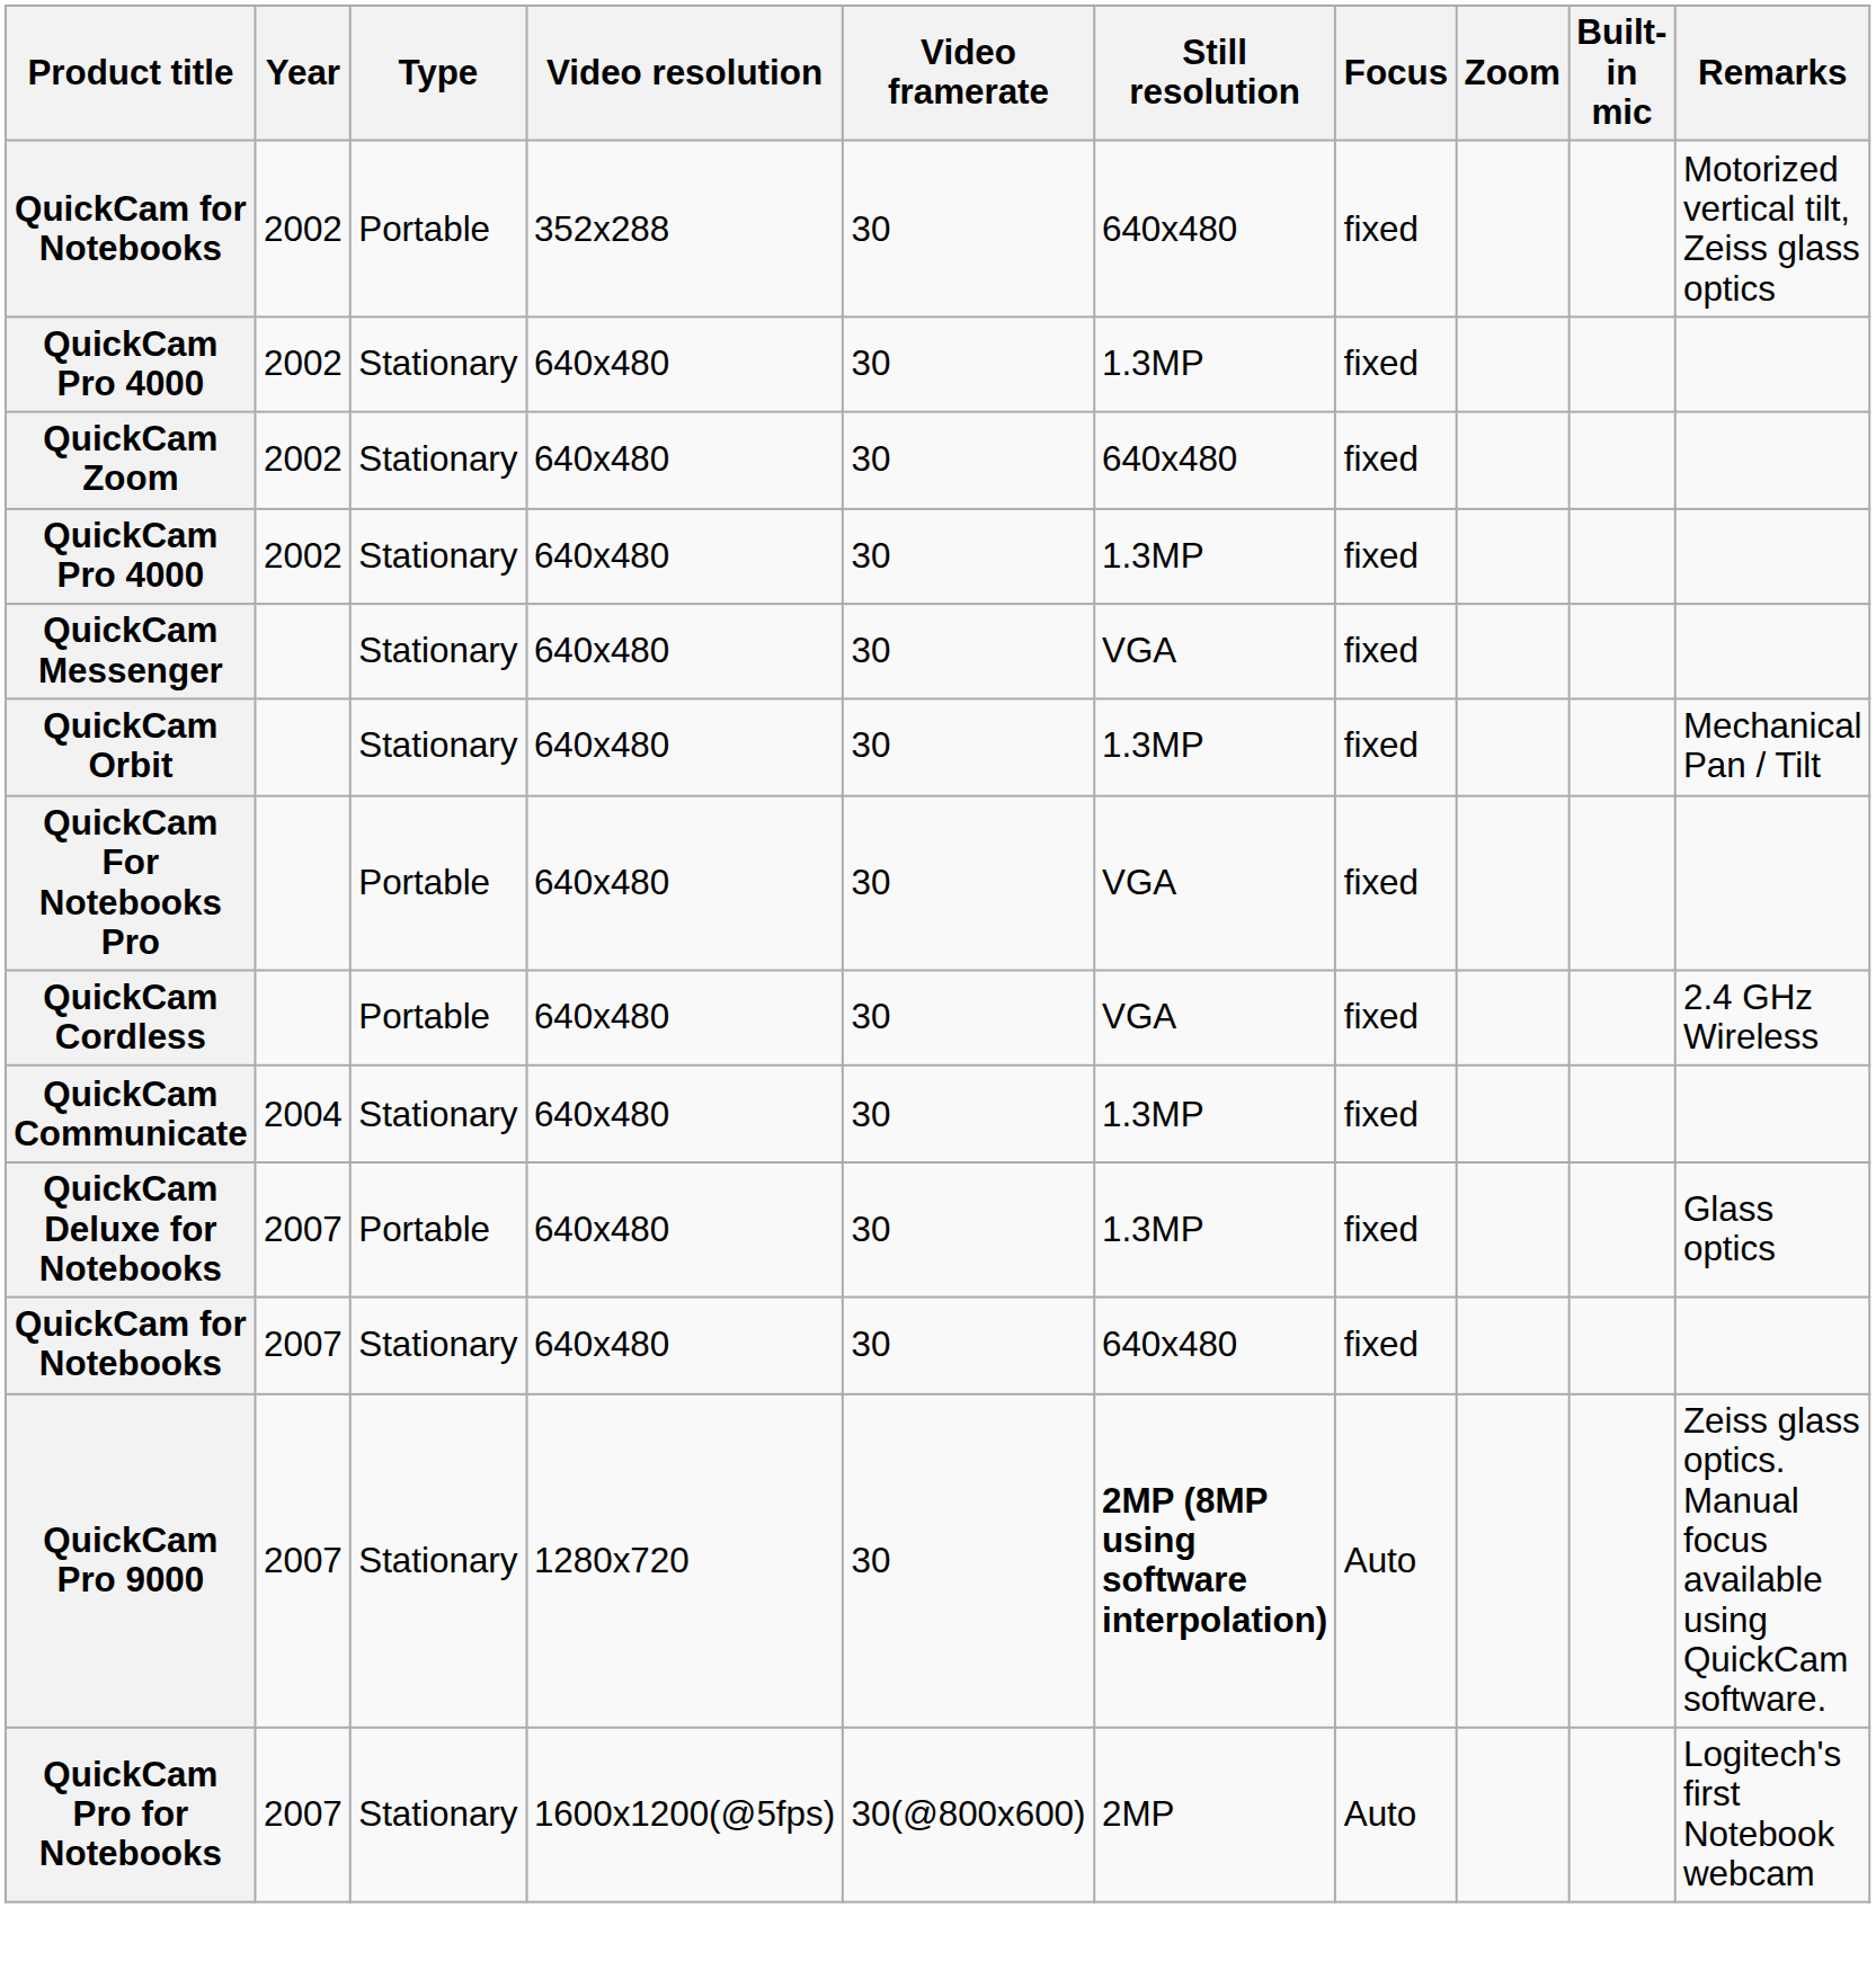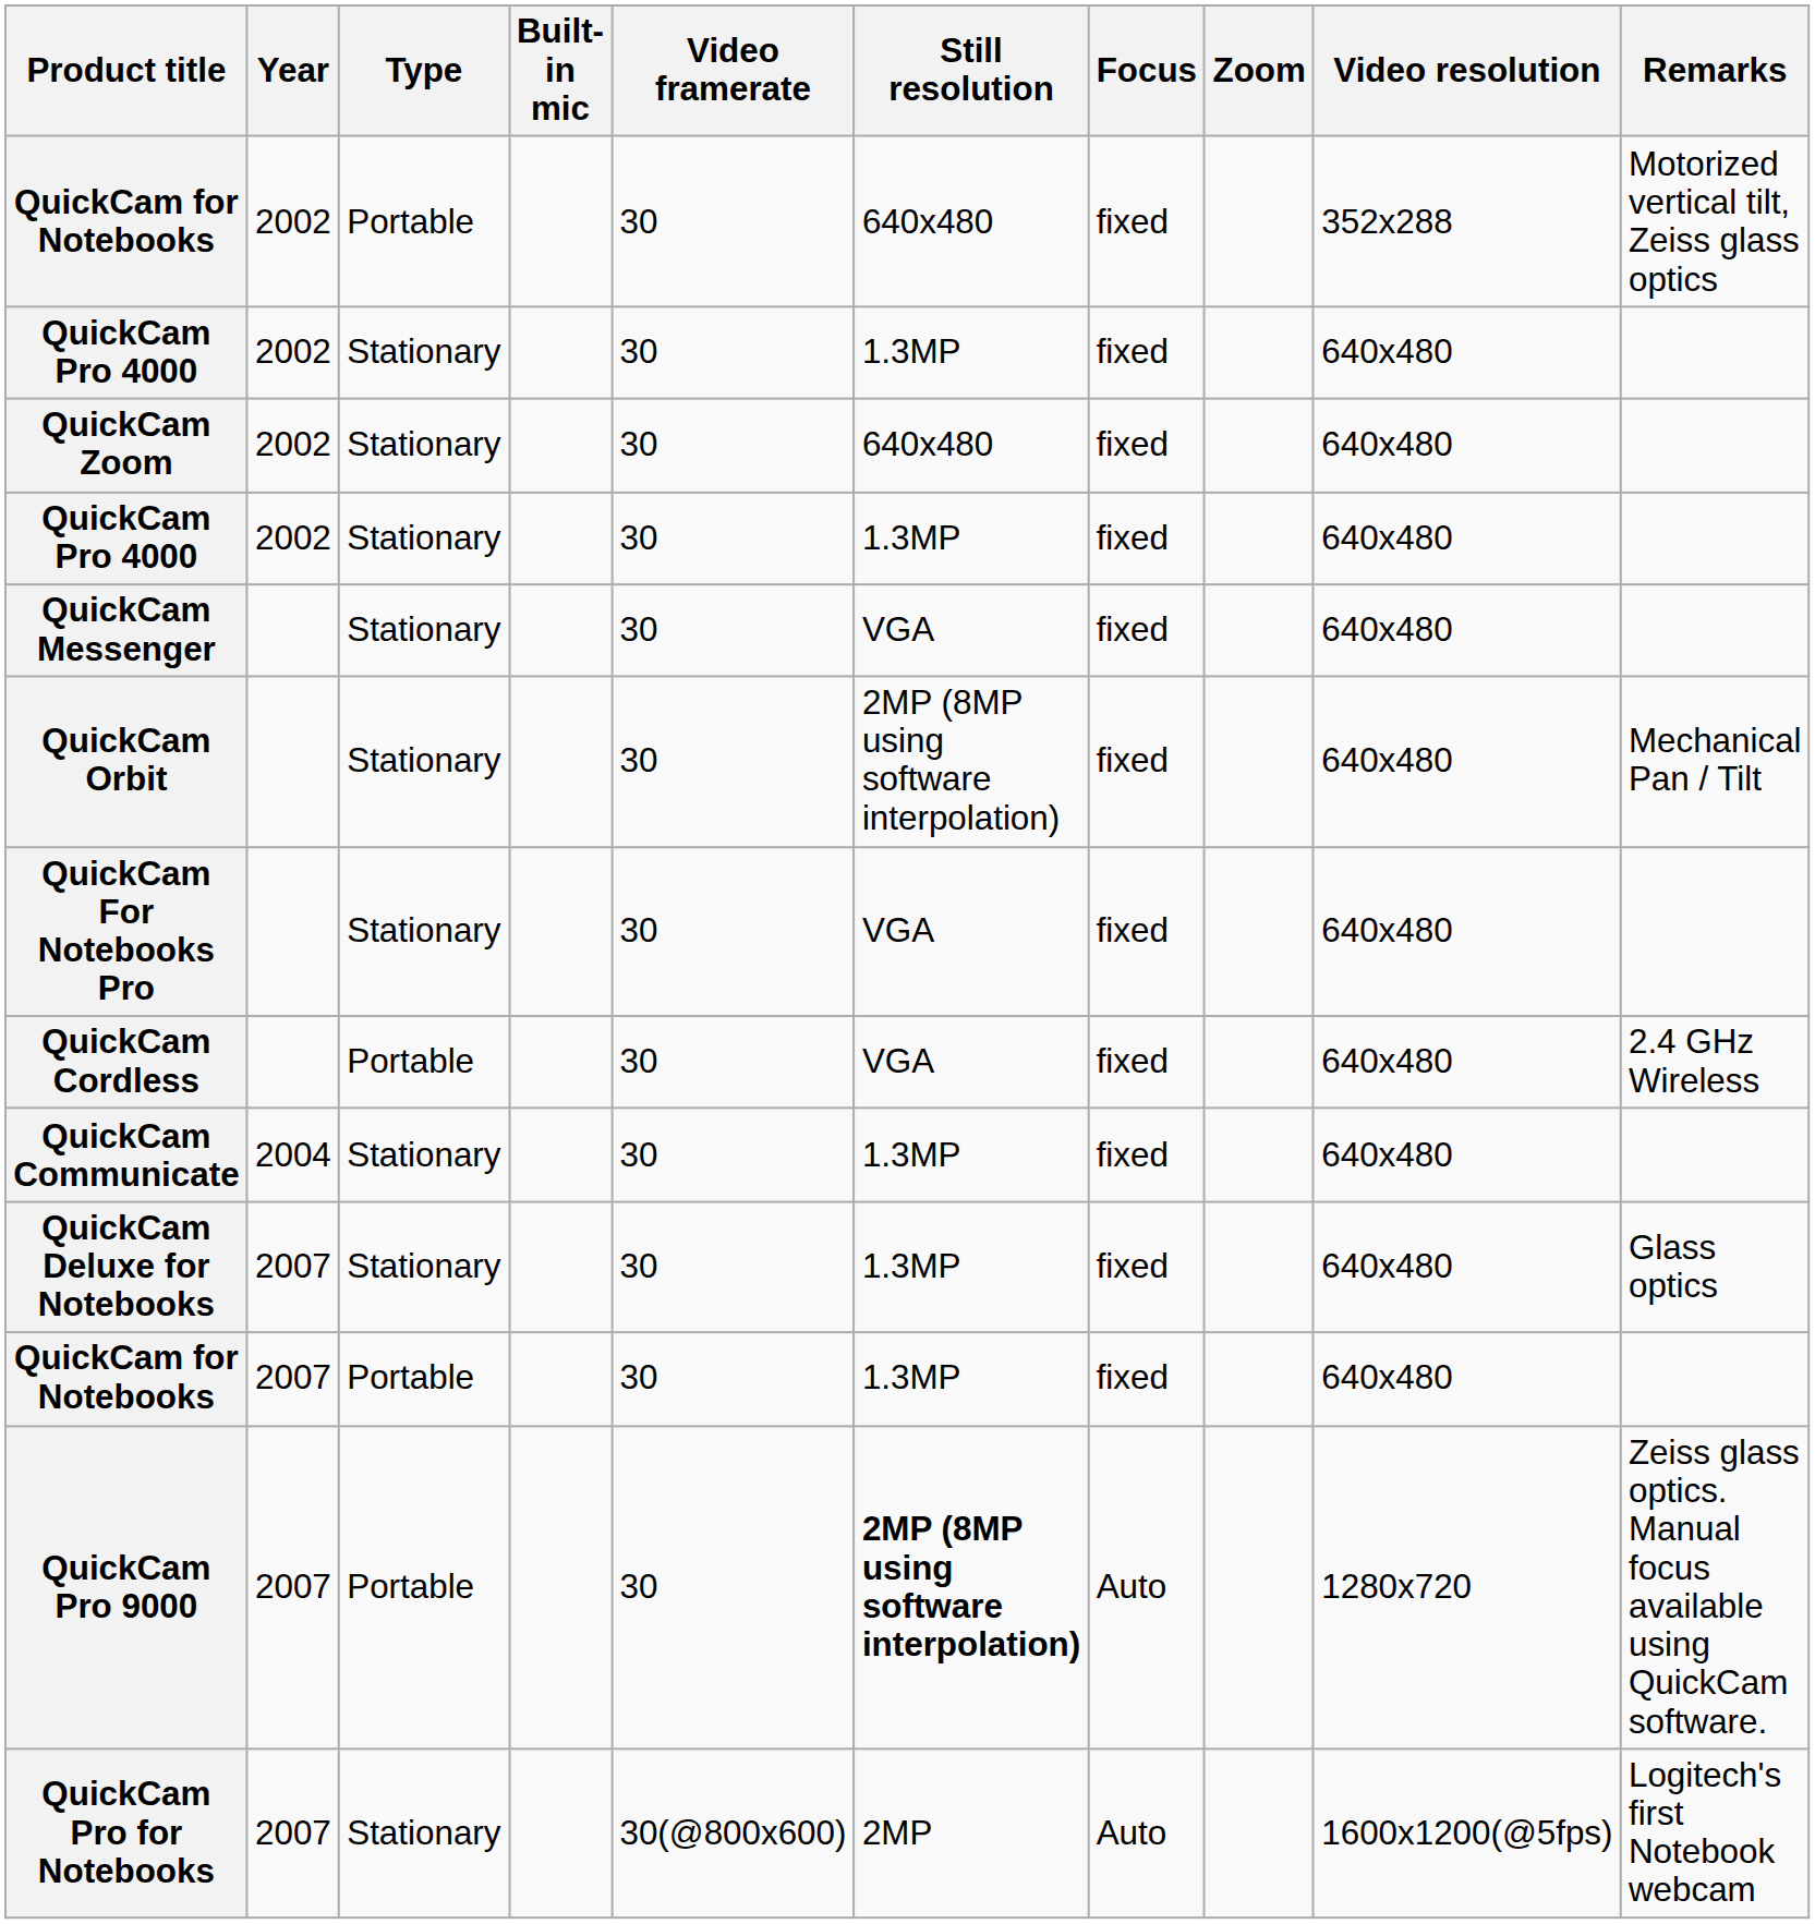 <table class="wikitable sortable">
 <tr>
 <th>Product title</th>
 <th>Year</th>
 <th>Type</th>
-<th>Video resolution</th>
+<th>Built-in mic</th>
 <th>Video framerate</th>
 <th>Still resolution</th>
 <th>Focus</th>
 <th>Zoom</th>
-<th>Built-in mic</th>
+<th>Video resolution</th>
 <th>Remarks</th>
 </tr>
 <tr>
 <th>QuickCam for Notebooks</th>
 <td>2002</td>
 <td>Portable</td>
-<td>352x288</td>
+<td></td>
 <td>30</td>
 <td>640x480</td>
 <td>fixed</td>
 <td></td>
-<td></td>
+<td>352x288</td>
 <td>Motorized vertical tilt, Zeiss glass optics</td>
 </tr>
 <tr>
 <th>QuickCam Pro 4000</th>
 <td>2002</td>
 <td>Stationary</td>
-<td>640x480</td>
+<td></td>
 <td>30</td>
 <td>1.3MP</td>
 <td>fixed</td>
 <td></td>
-<td></td>
+<td>640x480</td>
 <td></td>
 </tr>
 <tr>
 <th>QuickCam Zoom</th>
 <td>2002</td>
 <td>Stationary</td>
-<td>640x480</td>
+<td></td>
 <td>30</td>
 <td>640x480</td>
 <td>fixed</td>
 <td></td>
-<td></td>
+<td>640x480</td>
 <td></td>
 </tr>
 <tr>
 <th>QuickCam Pro 4000</th>
 <td>2002</td>
 <td>Stationary</td>
-<td>640x480</td>
+<td></td>
 <td>30</td>
 <td>1.3MP</td>
 <td>fixed</td>
 <td></td>
-<td></td>
+<td>640x480</td>
 <td></td>
 </tr>
 <tr>
 <th>QuickCam Messenger</th>
 <td></td>
 <td>Stationary</td>
-<td>640x480</td>
+<td></td>
 <td>30</td>
 <td>VGA</td>
 <td>fixed</td>
 <td></td>
-<td></td>
+<td>640x480</td>
 <td></td>
 </tr>
 <tr>
 <th>QuickCam Orbit</th>
 <td></td>
 <td>Stationary</td>
-<td>640x480</td>
+<td></td>
 <td>30</td>
-<td>1.3MP</td>
+<td>2MP (8MP using software interpolation)</td>
 <td>fixed</td>
 <td></td>
-<td></td>
+<td>640x480</td>
 <td>Mechanical Pan / Tilt</td>
 </tr>
 <tr>
 <th>QuickCam For Notebooks Pro</th>
 <td></td>
-<td>Portable</td>
-<td>640x480</td>
+<td>Stationary</td>
+<td></td>
 <td>30</td>
 <td>VGA</td>
 <td>fixed</td>
 <td></td>
-<td></td>
+<td>640x480</td>
 <td></td>
 </tr>
 <tr>
 <th>QuickCam Cordless</th>
 <td></td>
 <td>Portable</td>
-<td>640x480</td>
+<td></td>
 <td>30</td>
 <td>VGA</td>
 <td>fixed</td>
 <td></td>
-<td></td>
+<td>640x480</td>
 <td>2.4 GHz Wireless</td>
 </tr>
 <tr>
 <th>QuickCam Communicate</th>
 <td>2004</td>
 <td>Stationary</td>
-<td>640x480</td>
+<td></td>
 <td>30</td>
 <td>1.3MP</td>
 <td>fixed</td>
 <td></td>
-<td></td>
+<td>640x480</td>
 <td></td>
 </tr>
 <tr>
 <th>QuickCam Deluxe for Notebooks</th>
 <td>2007</td>
-<td>Portable</td>
-<td>640x480</td>
+<td>Stationary</td>
+<td></td>
 <td>30</td>
 <td>1.3MP</td>
 <td>fixed</td>
 <td></td>
-<td></td>
+<td>640x480</td>
 <td>Glass optics</td>
 </tr>
 <tr>
 <th>QuickCam for Notebooks</th>
 <td>2007</td>
-<td>Stationary</td>
-<td>640x480</td>
+<td>Portable</td>
+<td></td>
 <td>30</td>
-<td>640x480</td>
+<td>1.3MP</td>
 <td>fixed</td>
 <td></td>
-<td></td>
+<td>640x480</td>
 <td></td>
 </tr>
 <tr>
 <th>QuickCam Pro 9000</th>
 <td>2007</td>
-<td>Stationary</td>
-<td>1280x720</td>
+<td>Portable</td>
+<td></td>
 <td>30</td>
 <td><strong>2MP (8MP using software interpolation)</strong></td>
 <td>Auto</td>
 <td></td>
-<td></td>
+<td>1280x720</td>
 <td>Zeiss glass optics. Manual focus available using QuickCam software.</td>
 </tr>
 <tr>
 <th>QuickCam Pro for Notebooks</th>
 <td>2007</td>
 <td>Stationary</td>
-<td>1600x1200(@5fps)</td>
+<td></td>
 <td>30(@800x600)</td>
 <td>2MP </td>
 <td>Auto</td>
 <td></td>
-<td></td>
+<td>1600x1200(@5fps)</td>
 <td>Logitech's first Notebook webcam</td>
 </tr>
 </table>
